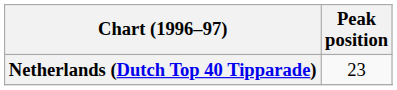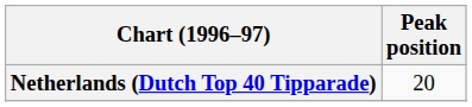 <table class="wikitable sortable plainrowheaders">
 <tr>
 <th>Chart (1996–97)</th>
 <th>Peak<br>position</th>
 </tr>
 <tr>
 <th scope="row">Netherlands (<a href='#'>Dutch Top 40 Tipparade</a>)</th>
-<td align="center">23</td>
+<td align="center">20</td>
 </tr>
 <tr>
 </tr>
 <tr>
 </tr>
 <tr>
 </tr>
 <tr>
 </tr>
 <tr>
 </tr>
 <tr>
 </tr>
 <tr>
 </tr>
 <tr>
 </tr>
 <tr>
 </tr>
 <tr>
 </tr>
 </table>
